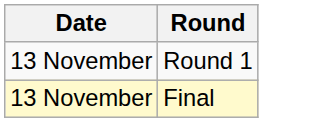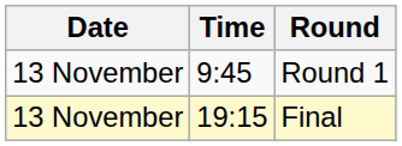 <table class="wikitable">
 <tr>
 <th>Date</th>
+<th>Time</th>
 <th>Round</th>
 </tr>
 <tr>
 <td>13 November</td>
+<td>9:45</td>
 <td>Round 1</td>
 </tr>
 <tr style=background:lemonchiffon>
 <td>13 November</td>
+<td>19:15</td>
 <td>Final</td>
 </tr>
 </table>
